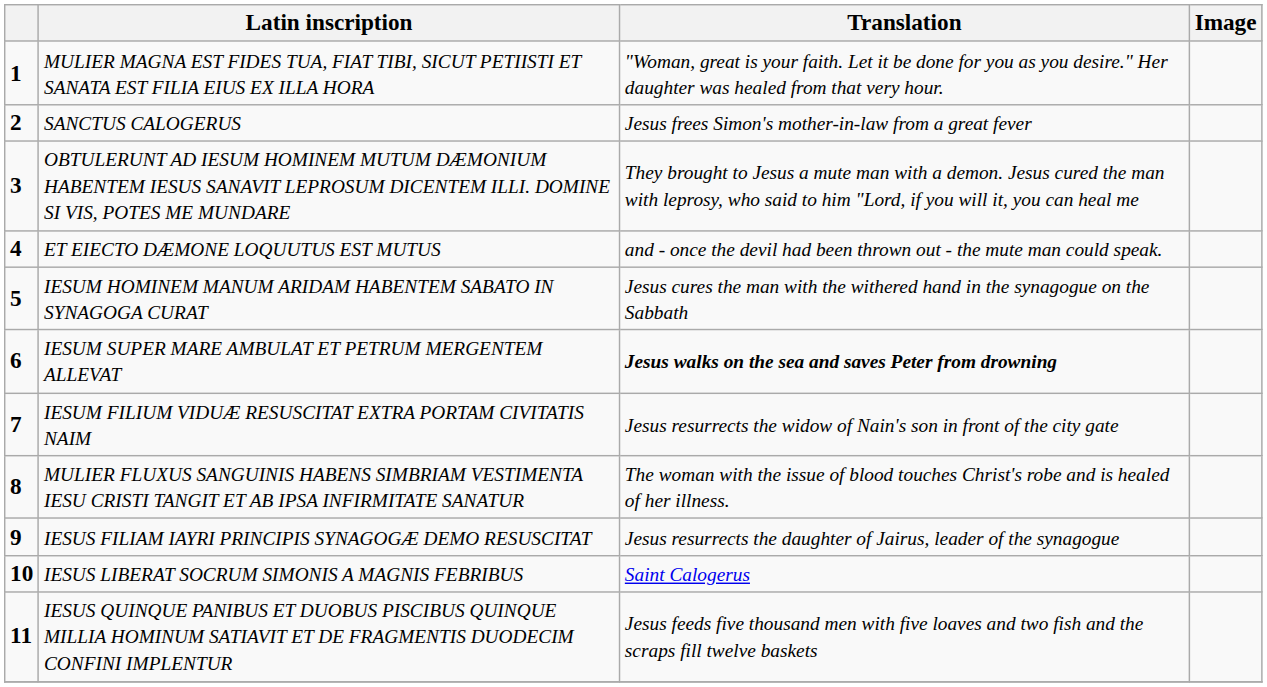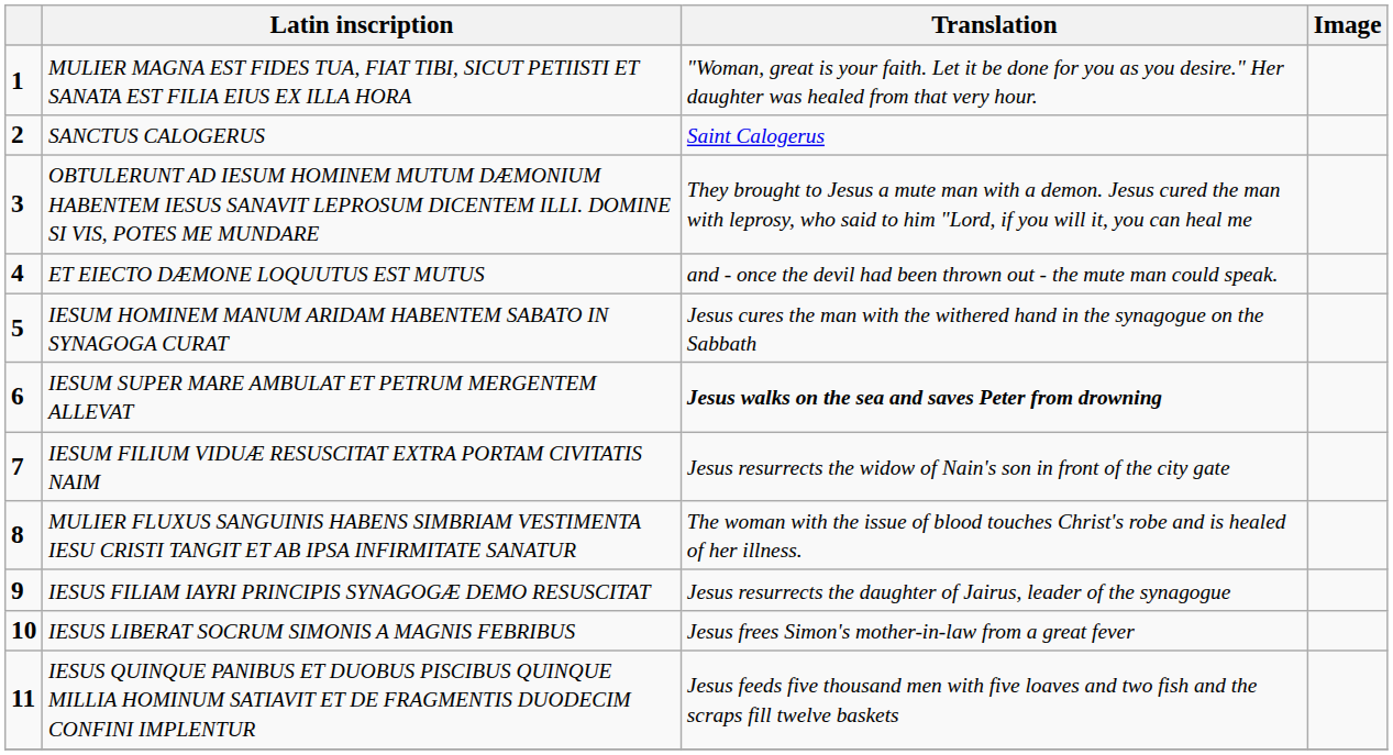 <table class="wikitable">
 <tr>
 <th></th>
 <th>Latin inscription</th>
 <th>Translation</th>
 <th>Image</th>
 </tr>
 <tr>
 <td><strong>1</strong></td>
 <td><small><em>MULIER MAGNA EST FIDES TUA, FIAT TIBI, SICUT PETIISTI ET SANATA EST FILIA EIUS EX ILLA HORA</em></small></td>
 <td><small><em>"Woman, great is your faith. Let it be done for you as you desire." Her daughter was healed from that very hour.</em></small></td>
 <td></td>
 </tr>
 <tr>
 <td><strong>2</strong></td>
 <td><small><em>SANCTUS CALOGERUS</em></small></td>
-<td><small><em>Jesus frees Simon's mother-in-law from a great fever</em></small></td>
+<td><small><em><a href='#'>Saint Calogerus</a></em></small></td>
 </tr>
 <tr>
 <td><strong>3</strong></td>
 <td><small><em>OBTULERUNT AD IESUM HOMINEM MUTUM DÆMONIUM HABENTEM IESUS SANAVIT LEPROSUM DICENTEM ILLI. DOMINE<br> SI VIS, POTES ME MUNDARE</em></small></td>
 <td><small><em>They brought to Jesus a mute man with a demon. Jesus cured the man with leprosy, who said to him "Lord, if you will it, you can heal me</em></small></td>
 <td></td>
 </tr>
 <tr>
 <td><strong>4</strong></td>
 <td><small><em>ET EIECTO DÆMONE LOQUUTUS EST MUTUS</em></small></td>
 <td><small><em>and - once the devil had been thrown out - the mute man could speak.</em></small></td>
 <td></td>
 </tr>
 <tr>
 <td><strong>5</strong></td>
 <td><small><em>IESUM HOMINEM MANUM ARIDAM HABENTEM SABATO IN SYNAGOGA CURAT</em></small></td>
 <td><small><em>Jesus cures the man with the withered hand in the synagogue on the Sabbath</em></small></td>
 <td></td>
 </tr>
 <tr>
 <td><strong>6</strong></td>
 <td><small><em>IESUM SUPER MARE AMBULAT ET PETRUM MERGENTEM ALLEVAT</em></small></td>
 <td><strong><small><em>Jesus walks on the sea and saves Peter from drowning</em></small></strong></td>
 <td></td>
 </tr>
 <tr>
 <td><strong>7</strong></td>
 <td><small><em>IESUM FILIUM VIDUÆ RESUSCITAT EXTRA PORTAM CIVITATIS NAIM</em></small></td>
 <td><small><em>Jesus resurrects the widow of Nain's son in front of the city gate</em></small></td>
 <td></td>
 </tr>
 <tr>
 <td><strong>8</strong></td>
 <td><small><em>MULIER FLUXUS SANGUINIS HABENS SIMBRIAM VESTIMENTA IESU CRISTI TANGIT ET AB IPSA INFIRMITATE SANATUR</em></small></td>
 <td><small><em>The woman with the issue of blood touches Christ's robe and is healed of her illness.</em></small></td>
 <td></td>
 </tr>
 <tr>
 <td><strong>9</strong></td>
 <td><small><em>IESUS FILIAM IAYRI PRINCIPIS SYNAGOGÆ DEMO RESUSCITAT</em></small></td>
 <td><small><em>Jesus resurrects the daughter of Jairus, leader of the synagogue</em></small></td>
 <td></td>
 </tr>
 <tr>
 <td><strong>10</strong></td>
 <td><small><em>IESUS LIBERAT SOCRUM SIMONIS A MAGNIS FEBRIBUS</em></small></td>
-<td><small><em><a href='#'>Saint Calogerus</a></em></small></td>
+<td><small><em>Jesus frees Simon's mother-in-law from a great fever</em></small></td>
 <td></td>
 </tr>
 <tr>
 <td><strong>11</strong></td>
 <td><small><em>IESUS QUINQUE PANIBUS ET DUOBUS PISCIBUS QUINQUE MILLIA HOMINUM SATIAVIT ET DE FRAGMENTIS DUODECIM<br> CONFINI IMPLENTUR</em></small></td>
 <td><small><em>Jesus feeds five thousand men with five loaves and two fish and the scraps fill twelve baskets</em></small></td>
 <td></td>
 </tr>
 <tr>
 </tr>
 </table>
